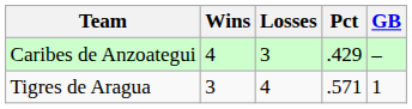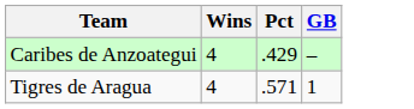 <table class="wikitable">
 <tr>
 <th>Team</th>
 <th>Wins</th>
-<th>Losses</th>
 <th>Pct</th>
 <th><a href='#'>GB</a></th>
 </tr>
 <tr style="background:#cfc;">
 <td>Caribes de Anzoategui</td>
 <td>4</td>
-<td>3</td>
 <td>.429</td>
 <td>–</td>
 </tr>
 <tr>
 <td>Tigres de Aragua</td>
-<td>3</td>
 <td>4</td>
 <td>.571</td>
 <td>1</td>
 </tr>
 </table>
